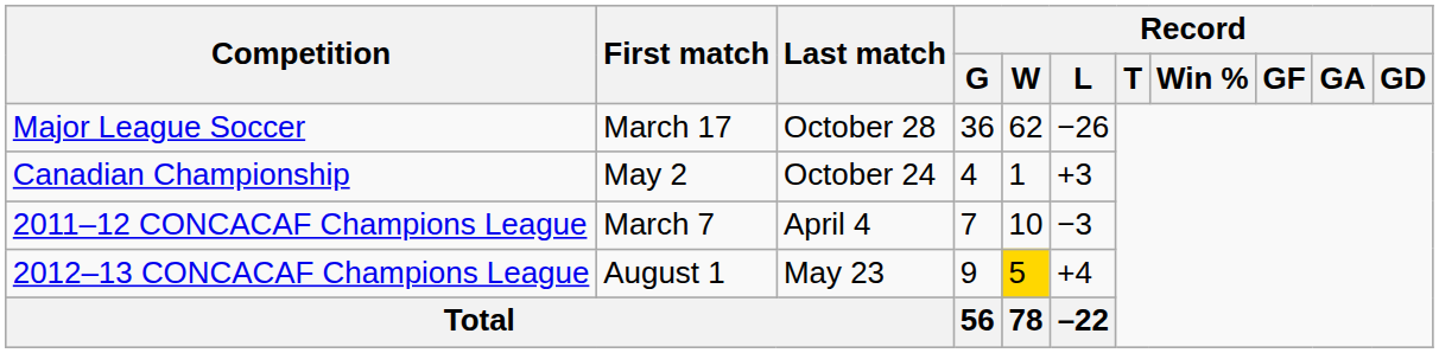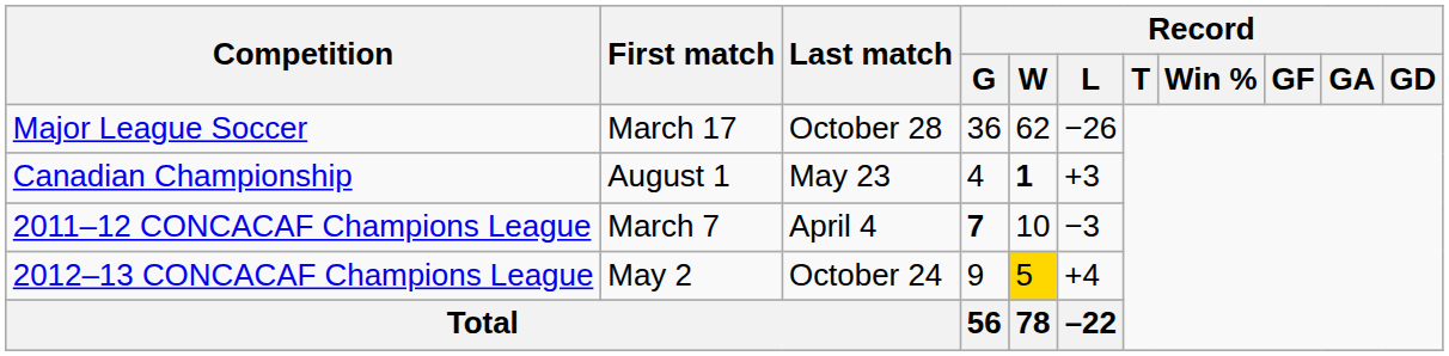 <table class="wikitable" style="text-align: center">
 <tr>
 <th rowspan="2">Competition</th>
 <th rowspan="2">First match</th>
 <th rowspan="2">Last match</th>
 <th colspan="8">Record</th>
 </tr>
 <tr>
 <th>G</th>
 <th>W</th>
 <th>L</th>
 <th>T</th>
 <th>Win %</th>
 <th>GF</th>
 <th>GA</th>
 <th>GD</th>
 </tr>
 <tr>
 <td align=left><a href='#'>Major League Soccer</a></td>
 <td align=left>March 17</td>
 <td align=left>October 28<br></td>
 <td align=left>36</td>
 <td align=left>62</td>
 <td align=left>−26</td>
 </tr>
 <tr>
 <td align=left><a href='#'>Canadian Championship</a></td>
-<td align=left>May 2</td>
-<td align=left>October 24<br></td>
+<td align=left>August 1</td>
+<td align=left>May 23<br></td>
 <td align=left>4</td>
-<td align=left>1</td>
+<td align=left><strong>1</strong></td>
 <td align=left>+3</td>
 </tr>
 <tr>
 <td align=left><a href='#'>2011–12 CONCACAF Champions League</a></td>
 <td align=left>March 7</td>
 <td align=left>April 4<br></td>
-<td align=left>7</td>
+<td align=left><strong>7</strong></td>
 <td align=left>10</td>
 <td align=left>−3</td>
 </tr>
 <tr>
 <td align=left><a href='#'>2012–13 CONCACAF Champions League</a></td>
-<td align=left>August 1</td>
-<td align=left>May 23<br></td>
+<td align=left>May 2</td>
+<td align=left>October 24<br></td>
 <td align=left>9</td>
 <td align=left style="background: gold;">5</td>
 <td align=left>+4</td>
 </tr>
 <tr>
 <th colspan="3">Total<br></th>
 <th align=left>56</th>
 <th align=left>78</th>
 <th align=left>–22</th>
 </tr>
 </table>
